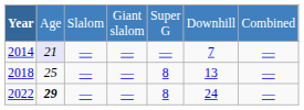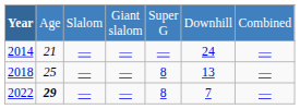 <table class="wikitable" style="font-size:95%; text-align:center; border:grey solid 1px; border-collapse:collapse;" width="40%">
 <tr style="background-color:#369; color:white;">
 <td rowspan="2" colspan="1" width="4%"><strong>Year</strong></td>
 </tr>
 <tr style="background-color:#4180be; color:white;">
 <td width="3%">Age</td>
 <td width="5%">Slalom</td>
 <td width="5%">Giant<br>slalom</td>
 <td width="5%">Super G</td>
 <td width="5%">Downhill</td>
 <td width="5%">Combined</td>
 </tr>
 <tr style="background-color:#8CB2D8; color:white;">
 </tr>
 <tr>
 <td><a href='#'>2014</a></td>
-<td style="background: lavender;"><em>21</em></td>
+<td><em>21</em></td>
 <td><a href='#'>—</a></td>
 <td><a href='#'>—</a></td>
 <td><a href='#'>—</a></td>
-<td><a href='#'>7</a></td>
+<td><a href='#'>24</a></td>
 <td><a href='#'>—</a></td>
 </tr>
 <tr>
 <td><a href='#'>2018</a></td>
 <td><em>25</em></td>
 <td><a href='#'>—</a></td>
 <td><a href='#'>—</a></td>
 <td><a href='#'>8</a></td>
 <td><a href='#'>13</a></td>
 <td><a href='#'>—</a></td>
 </tr>
 <tr>
 <td><a href='#'>2022</a></td>
 <td><strong><em>29</em></strong></td>
 <td><a href='#'>—</a></td>
 <td><a href='#'>—</a></td>
 <td><a href='#'>8</a></td>
-<td><a href='#'>24</a></td>
+<td><a href='#'>7</a></td>
 <td><a href='#'>—</a></td>
 </tr>
 </table>
